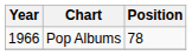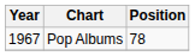 <table class="wikitable">
 <tr>
 <th align="left">Year</th>
 <th align="left">Chart</th>
 <th align="left">Position</th>
 </tr>
 <tr>
-<td align="left">1966</td>
+<td align="left">1967</td>
 <td align="left">Pop Albums</td>
 <td align="left">78</td>
 </tr>
 <tr>
 </tr>
 </table>
